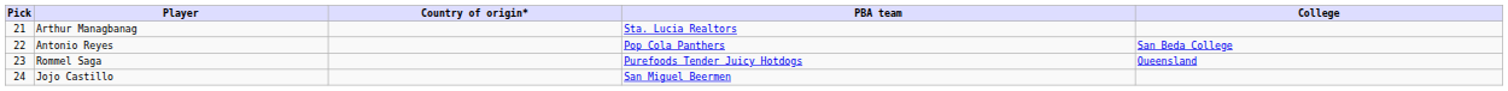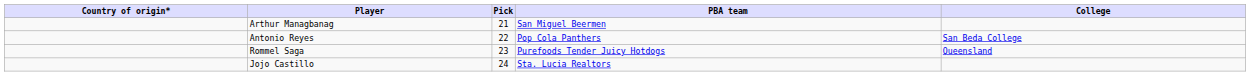 <table class="wikitable">
 <tr>
+<th style="background:#DDDDFF;" width="20%">Country of origin*</th>
+<th style="background:#DDDDFF;" width="20%">Player</th>
 <th style="background:#DDDDFF;">Pick</th>
-<th style="background:#DDDDFF;" width="20%">Player</th>
-<th style="background:#DDDDFF;" width="20%">Country of origin*</th>
 <th style="background:#DDDDFF;" width="35%">PBA team</th>
 <th style="background:#DDDDFF;" width="25%">College</th>
 </tr>
 <tr>
+<td></td>
+<td>Arthur Managbanag</td>
 <td align=center>21</td>
-<td>Arthur Managbanag</td>
-<td></td>
-<td><a href='#'>Sta. Lucia Realtors</a></td>
+<td><a href='#'>San Miguel Beermen</a></td>
 <td></td>
 </tr>
 <tr>
+<td></td>
+<td>Antonio Reyes</td>
 <td align=center>22</td>
-<td>Antonio Reyes</td>
-<td></td>
 <td><a href='#'>Pop Cola Panthers</a></td>
 <td><a href='#'>San Beda College</a></td>
 </tr>
 <tr>
+<td></td>
+<td>Rommel Saga</td>
 <td align=center>23</td>
-<td>Rommel Saga</td>
-<td></td>
 <td><a href='#'>Purefoods Tender Juicy Hotdogs</a></td>
 <td><a href='#'>Queensland</a></td>
 </tr>
 <tr>
+<td></td>
+<td>Jojo Castillo</td>
 <td align=center>24</td>
-<td>Jojo Castillo</td>
-<td></td>
-<td><a href='#'>San Miguel Beermen</a></td>
+<td><a href='#'>Sta. Lucia Realtors</a></td>
 <td></td>
 </tr>
 </table>
